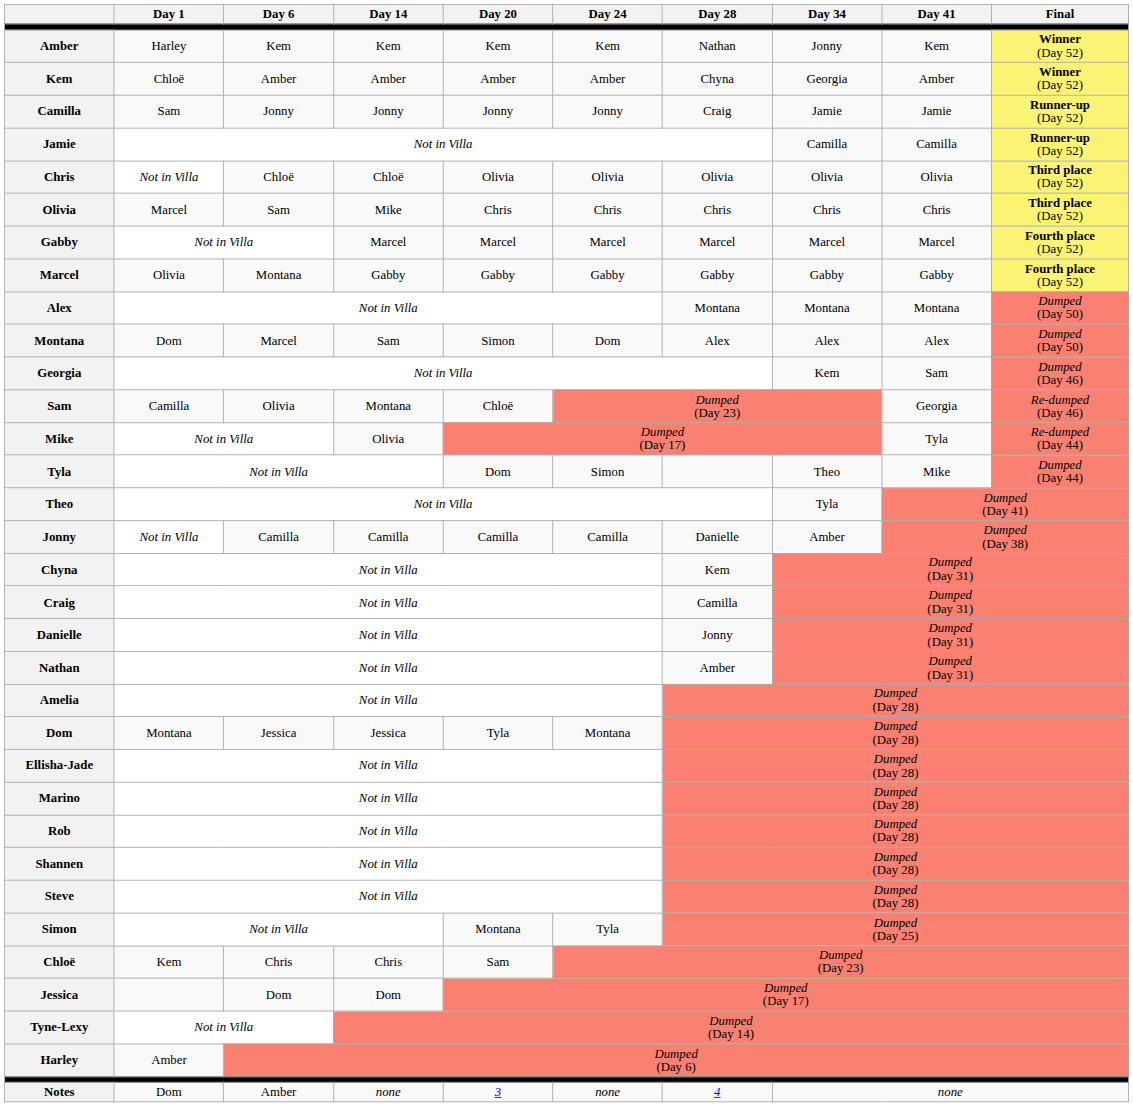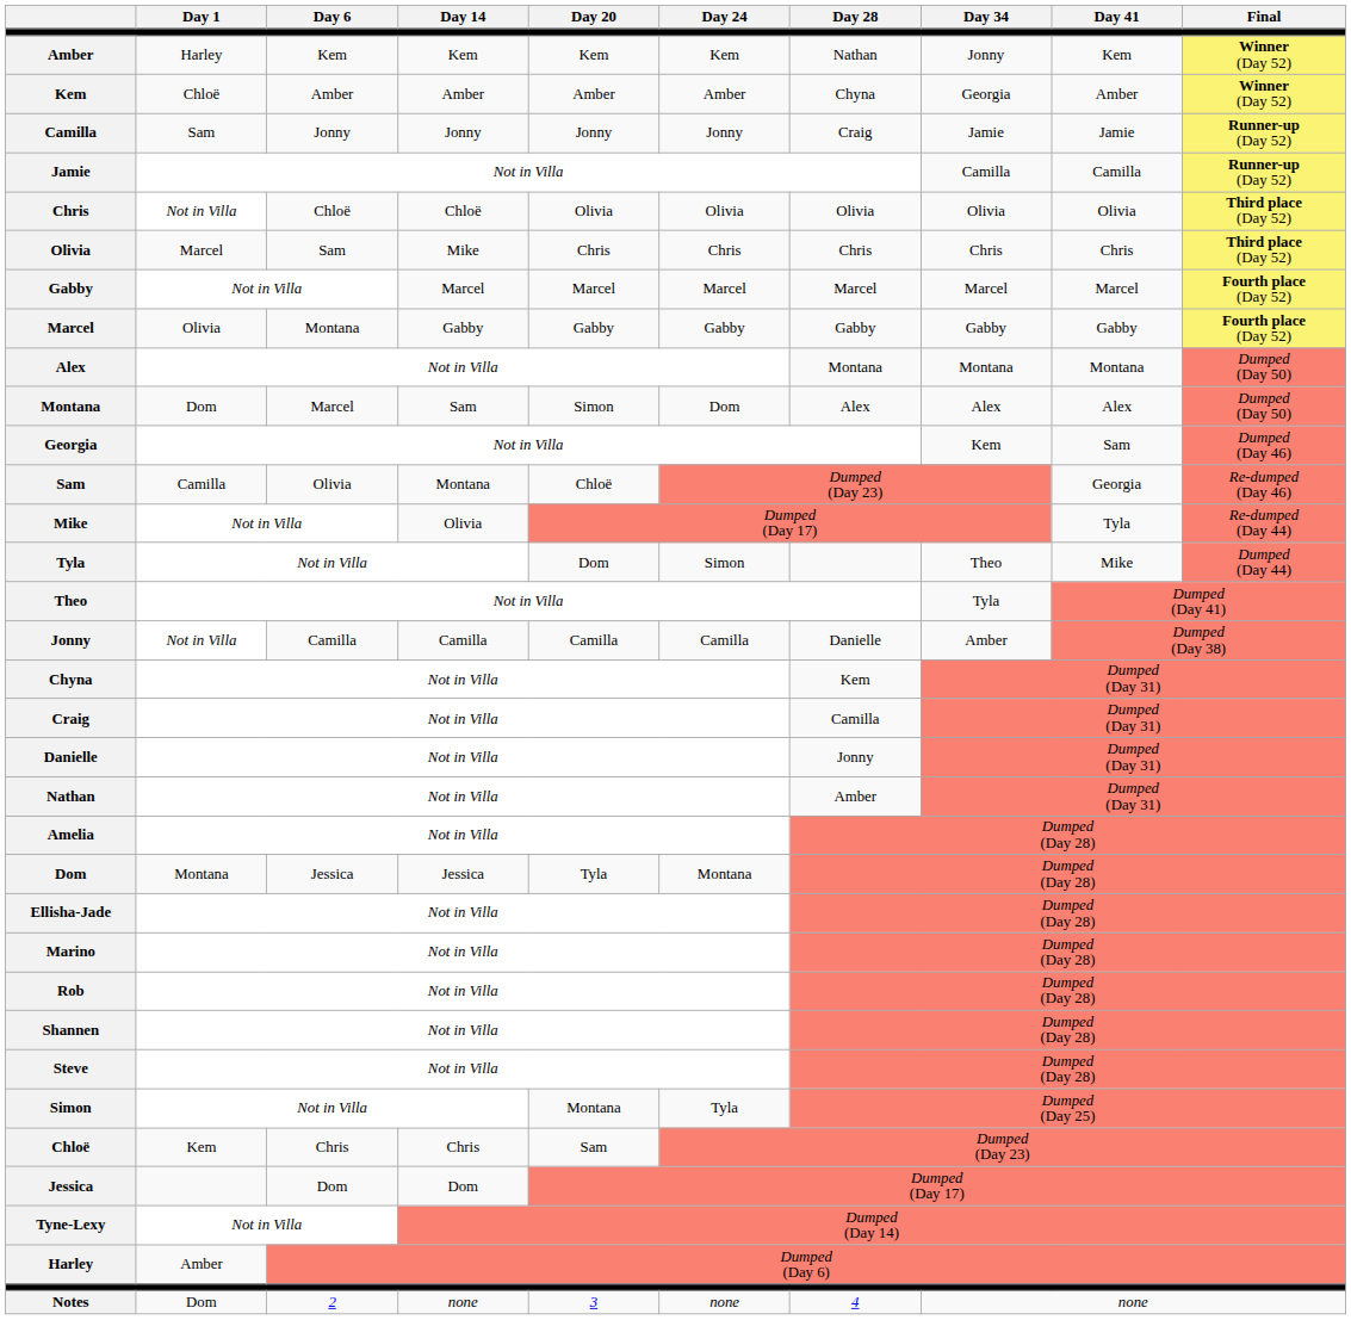 <table class="wikitable nowrap" style="text-align:center; font-size:90%; line-height:15px; width:100%">
 <tr>
 <th style="width:8%"></th>
 <th style="width:8%">Day 1</th>
 <th style="width:8%">Day 6</th>
 <th style="width:8%">Day 14</th>
 <th style="width:8%">Day 20</th>
 <th style="width:8%">Day 24</th>
 <th style="width:8%">Day 28</th>
 <th style="width:8%">Day 34</th>
 <th style="width:8%">Day 41</th>
 <th style="width:10%">Final</th>
 </tr>
 <tr>
 <th style="background:#000" colspan="10"></th>
 </tr>
 <tr>
 <th>Amber</th>
 <td>Harley</td>
 <td>Kem</td>
 <td>Kem</td>
 <td>Kem</td>
 <td>Kem</td>
 <td>Nathan</td>
 <td>Jonny</td>
 <td>Kem</td>
 <td style="background:#FBF373"><strong>Winner</strong><br> (Day 52)</td>
 </tr>
 <tr>
 <th>Kem</th>
 <td>Chloë</td>
 <td>Amber</td>
 <td>Amber</td>
 <td>Amber</td>
 <td>Amber</td>
 <td>Chyna</td>
 <td>Georgia</td>
 <td>Amber</td>
 <td style="background:#FBF373"><strong>Winner</strong><br> (Day 52)</td>
 </tr>
 <tr>
 <th>Camilla</th>
 <td>Sam</td>
 <td>Jonny</td>
 <td>Jonny</td>
 <td>Jonny</td>
 <td>Jonny</td>
 <td>Craig</td>
 <td>Jamie</td>
 <td>Jamie</td>
 <td style="background:#FBF373"><strong>Runner-up</strong><br> (Day 52)</td>
 </tr>
 <tr>
 <th>Jamie</th>
 <td colspan="6" style="background:#fff;"><em>Not in Villa</em></td>
 <td>Camilla</td>
 <td>Camilla</td>
 <td style="background:#FBF373"><strong>Runner-up</strong><br> (Day 52)</td>
 </tr>
 <tr>
 <th>Chris</th>
 <td style="background:#fff;"><em>Not in Villa</em></td>
 <td>Chloë</td>
 <td>Chloë</td>
 <td>Olivia</td>
 <td>Olivia</td>
 <td>Olivia</td>
 <td>Olivia</td>
 <td>Olivia</td>
 <td style="background:#FBF373"><strong>Third place</strong><br> (Day 52)</td>
 </tr>
 <tr>
 <th>Olivia</th>
 <td>Marcel</td>
 <td>Sam</td>
 <td>Mike</td>
 <td>Chris</td>
 <td>Chris</td>
 <td>Chris</td>
 <td>Chris</td>
 <td>Chris</td>
 <td style="background:#FBF373"><strong>Third place</strong><br> (Day 52)</td>
 </tr>
 <tr>
 <th>Gabby</th>
 <td colspan="2" style="background:#fff;"><em>Not in Villa</em></td>
 <td>Marcel</td>
 <td>Marcel</td>
 <td>Marcel</td>
 <td>Marcel</td>
 <td>Marcel</td>
 <td>Marcel</td>
 <td style="background:#FBF373"><strong>Fourth place</strong><br> (Day 52)</td>
 </tr>
 <tr>
 <th>Marcel</th>
 <td>Olivia</td>
 <td>Montana</td>
 <td>Gabby</td>
 <td>Gabby</td>
 <td>Gabby</td>
 <td>Gabby</td>
 <td>Gabby</td>
 <td>Gabby</td>
 <td style="background:#FBF373"><strong>Fourth place</strong><br> (Day 52)</td>
 </tr>
 <tr>
 <th>Alex</th>
 <td colspan="5" style="background:#fff;"><em>Not in Villa</em></td>
 <td>Montana</td>
 <td>Montana</td>
 <td>Montana</td>
 <td style="background:salmon;"><em>Dumped</em><br> (Day 50)</td>
 </tr>
 <tr>
 <th>Montana</th>
 <td>Dom</td>
 <td>Marcel</td>
 <td>Sam</td>
 <td>Simon</td>
 <td>Dom</td>
 <td>Alex</td>
 <td>Alex</td>
 <td>Alex</td>
 <td style="background:salmon;"><em>Dumped</em><br> (Day 50)</td>
 </tr>
 <tr>
 <th>Georgia</th>
 <td colspan="6" style="background:#fff;"><em>Not in Villa</em></td>
 <td>Kem</td>
 <td>Sam</td>
 <td style="background:salmon;"><em>Dumped</em><br> (Day 46)</td>
 </tr>
 <tr>
 <th>Sam</th>
 <td>Camilla</td>
 <td>Olivia</td>
 <td>Montana</td>
 <td>Chloë</td>
 <td colspan="3" style="background:salmon;"><em>Dumped</em><br> (Day 23)</td>
 <td>Georgia</td>
 <td style="background:salmon;"><em>Re-dumped</em><br> (Day 46)</td>
 </tr>
 <tr>
 <th>Mike</th>
 <td colspan="2" style="background:#fff;"><em>Not in Villa</em></td>
 <td>Olivia</td>
 <td colspan="4" style="background:salmon;"><em>Dumped</em><br> (Day 17)</td>
 <td>Tyla</td>
 <td style="background:salmon;"><em>Re-dumped</em><br> (Day 44)</td>
 </tr>
 <tr>
 <th>Tyla</th>
 <td colspan="3" style="background:#fff;"><em>Not in Villa</em></td>
 <td>Dom</td>
 <td>Simon</td>
 <td></td>
 <td>Theo</td>
 <td>Mike</td>
 <td style="background:salmon;"><em>Dumped</em><br> (Day 44)</td>
 </tr>
 <tr>
 <th>Theo</th>
 <td colspan="6" style="background:#fff;"><em>Not in Villa</em></td>
 <td>Tyla</td>
 <td colspan="2" style="background:salmon;"><em>Dumped</em><br> (Day 41)</td>
 </tr>
 <tr>
 <th>Jonny</th>
 <td style="background:#fff;"><em>Not in Villa</em></td>
 <td>Camilla</td>
 <td>Camilla</td>
 <td>Camilla</td>
 <td>Camilla</td>
 <td>Danielle</td>
 <td>Amber</td>
 <td colspan="2" style="background:salmon;"><em>Dumped</em><br> (Day 38)</td>
 </tr>
 <tr>
 <th>Chyna</th>
 <td colspan="5" style="background:#fff;"><em>Not in Villa</em></td>
 <td>Kem</td>
 <td colspan="3" style="background:salmon;"><em>Dumped</em><br> (Day 31)</td>
 </tr>
 <tr>
 <th>Craig</th>
 <td colspan="5" style="background:#fff;"><em>Not in Villa</em></td>
 <td>Camilla</td>
 <td colspan="3" style="background:salmon;"><em>Dumped</em><br> (Day 31)</td>
 </tr>
 <tr>
 <th>Danielle</th>
 <td colspan="5" style="background:#fff;"><em>Not in Villa</em></td>
 <td>Jonny</td>
 <td colspan="3" style="background:salmon;"><em>Dumped</em><br> (Day 31)</td>
 </tr>
 <tr>
 <th>Nathan</th>
 <td colspan="5" style="background:#fff;"><em>Not in Villa</em></td>
 <td>Amber</td>
 <td colspan="3" style="background:salmon;"><em>Dumped</em><br> (Day 31)</td>
 </tr>
 <tr>
 <th>Amelia</th>
 <td colspan="5" style="background:#fff;"><em>Not in Villa</em></td>
 <td colspan="4" style="background:salmon;"><em>Dumped</em><br> (Day 28)</td>
 </tr>
 <tr>
 <th>Dom</th>
 <td>Montana</td>
 <td>Jessica</td>
 <td>Jessica</td>
 <td>Tyla</td>
 <td>Montana</td>
 <td colspan="4" style="background:salmon;"><em>Dumped</em><br> (Day 28)</td>
 </tr>
 <tr>
 <th>Ellisha-Jade</th>
 <td colspan="5" style="background:#fff;"><em>Not in Villa</em></td>
 <td colspan="4" style="background:salmon;"><em>Dumped</em><br> (Day 28)</td>
 </tr>
 <tr>
 <th>Marino</th>
 <td colspan="5" style="background:#fff;"><em>Not in Villa</em></td>
 <td colspan="4" style="background:salmon;"><em>Dumped</em><br> (Day 28)</td>
 </tr>
 <tr>
 <th>Rob</th>
 <td colspan="5" style="background:#fff;"><em>Not in Villa</em></td>
 <td colspan="4" style="background:salmon;"><em>Dumped</em><br> (Day 28)</td>
 </tr>
 <tr>
 <th>Shannen</th>
 <td colspan="5" style="background:#fff;"><em>Not in Villa</em></td>
 <td colspan="4" style="background:salmon;"><em>Dumped</em><br> (Day 28)</td>
 </tr>
 <tr>
 <th>Steve</th>
 <td colspan="5" style="background:#fff;"><em>Not in Villa</em></td>
 <td colspan="4" style="background:salmon;"><em>Dumped</em><br> (Day 28)</td>
 </tr>
 <tr>
 <th>Simon</th>
 <td colspan="3" style="background:#fff;"><em>Not in Villa</em></td>
 <td>Montana</td>
 <td>Tyla</td>
 <td colspan="4" style="background:salmon;"><em>Dumped</em><br> (Day 25)</td>
 </tr>
 <tr>
 <th>Chloë</th>
 <td>Kem</td>
 <td>Chris</td>
 <td>Chris</td>
 <td>Sam</td>
 <td colspan="5" style="background:salmon;"><em>Dumped</em><br> (Day 23)</td>
 </tr>
 <tr>
 <th>Jessica</th>
 <td></td>
 <td>Dom</td>
 <td>Dom</td>
 <td colspan="6" style="background:salmon;"><em>Dumped</em><br> (Day 17)</td>
 </tr>
 <tr>
 <th>Tyne-Lexy</th>
 <td colspan="2" style="background:#fff;"><em>Not in Villa</em></td>
 <td colspan="7" style="background:salmon;"><em>Dumped</em><br> (Day 14)</td>
 </tr>
 <tr>
 <th>Harley</th>
 <td>Amber</td>
 <td colspan="8" style="background:salmon;"><em>Dumped</em><br> (Day 6)</td>
 </tr>
 <tr>
 <th style="background:#000" colspan="10"></th>
 </tr>
 <tr>
 <th>Notes</th>
 <td>Dom</td>
-<td>Amber</td>
+<td><em><a href='#'>2</a></em></td>
 <td><em>none</em></td>
 <td><em><a href='#'>3</a></em></td>
 <td><em>none</em></td>
 <td><em><a href='#'>4</a></em></td>
 <td colspan="3"><em>none</em></td>
 </tr>
 </table>
